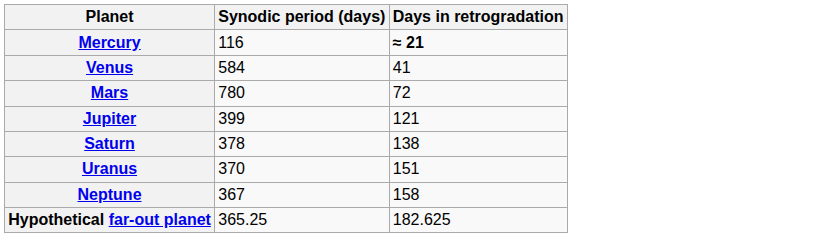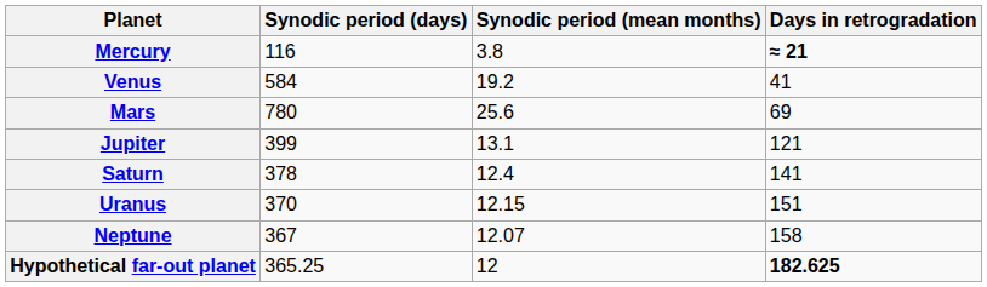 <table class="wikitable">
 <tr>
 <th>Planet</th>
 <th>Synodic period (days)</th>
+<th>Synodic period (mean months)</th>
 <th>Days in retrogradation</th>
 </tr>
 <tr>
 <th><a href='#'>Mercury</a></th>
 <td>116</td>
+<td>3.8</td>
 <td><strong>≈ 21</strong></td>
 </tr>
 <tr>
 <th><a href='#'>Venus</a></th>
 <td>584</td>
+<td>19.2</td>
 <td>41</td>
 </tr>
 <tr>
 <th><a href='#'>Mars</a></th>
 <td>780</td>
-<td>72</td>
+<td>25.6</td>
+<td>69</td>
 </tr>
 <tr>
 <th><a href='#'>Jupiter</a></th>
 <td>399</td>
+<td>13.1</td>
 <td>121</td>
 </tr>
 <tr>
 <th><a href='#'>Saturn</a></th>
 <td>378</td>
-<td>138</td>
+<td>12.4</td>
+<td>141</td>
 </tr>
 <tr>
 <th><a href='#'>Uranus</a></th>
 <td>370</td>
+<td>12.15</td>
 <td>151</td>
 </tr>
 <tr>
 <th><a href='#'>Neptune</a></th>
 <td>367</td>
+<td>12.07</td>
 <td>158</td>
 </tr>
 <tr>
 <th>Hypothetical <a href='#'>far-out planet</a></th>
 <td>365.25</td>
-<td>182.625</td>
+<td>12</td>
+<td><strong>182.625</strong></td>
 </tr>
 </table>
